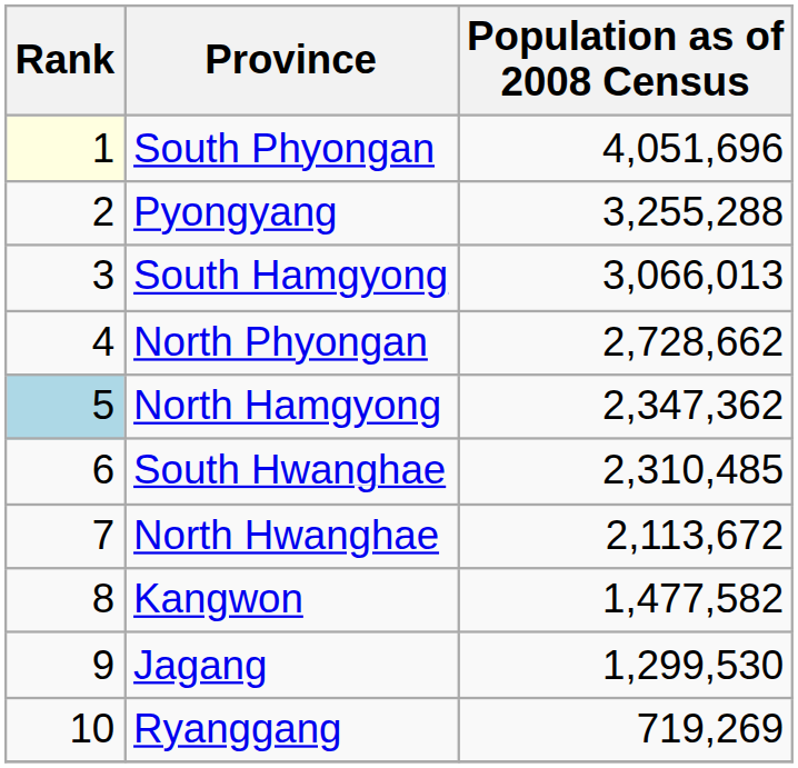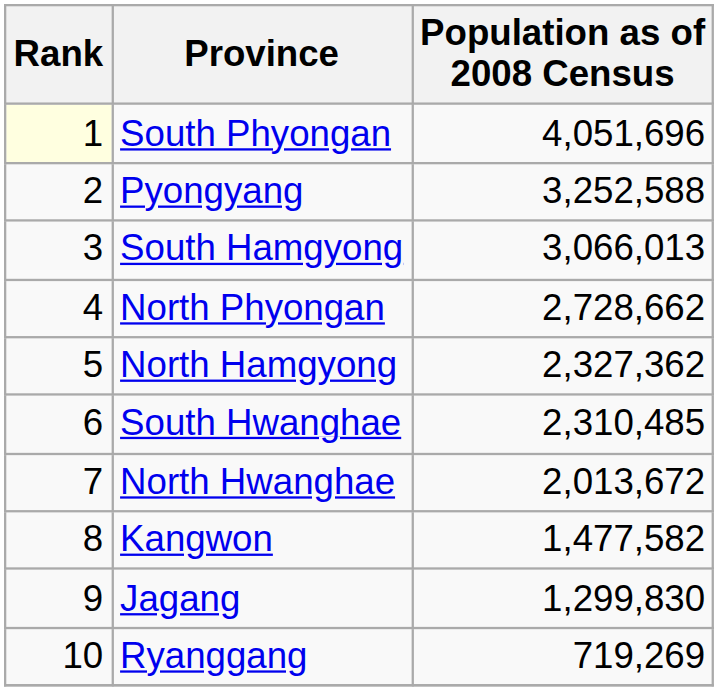 <table class="wikitable sortable" style="text-align: right;">
 <tr>
 <th>Rank</th>
 <th>Province</th>
 <th>Population as of<br>2008 Census</th>
 </tr>
 <tr>
 <td style="background: lightyellow;">1</td>
 <td style="text-align: left;"><a href='#'>South Phyongan</a></td>
 <td>4,051,696</td>
 </tr>
 <tr>
 <td>2</td>
 <td style="text-align: left;"><a href='#'>Pyongyang</a></td>
-<td>3,255,288</td>
+<td>3,252,588</td>
 </tr>
 <tr>
 <td>3</td>
 <td style="text-align: left;"><a href='#'>South Hamgyong</a></td>
 <td>3,066,013</td>
 </tr>
 <tr>
 <td>4</td>
 <td style="text-align: left;"><a href='#'>North Phyongan</a></td>
 <td>2,728,662</td>
 </tr>
 <tr>
-<td style="background: lightblue;">5</td>
+<td>5</td>
 <td style="text-align: left;"><a href='#'>North Hamgyong</a></td>
-<td>2,347,362</td>
+<td>2,327,362</td>
 </tr>
 <tr>
 <td>6</td>
 <td style="text-align: left;"><a href='#'>South Hwanghae</a></td>
 <td>2,310,485</td>
 </tr>
 <tr>
 <td>7</td>
 <td style="text-align: left;"><a href='#'>North Hwanghae</a></td>
-<td>2,113,672</td>
+<td>2,013,672</td>
 </tr>
 <tr>
 <td>8</td>
 <td style="text-align: left;"><a href='#'>Kangwon</a></td>
 <td>1,477,582</td>
 </tr>
 <tr>
 <td>9</td>
 <td style="text-align: left;"><a href='#'>Jagang</a></td>
-<td>1,299,530</td>
+<td>1,299,830</td>
 </tr>
 <tr>
 <td>10</td>
 <td style="text-align: left;"><a href='#'>Ryanggang</a></td>
 <td>719,269</td>
 </tr>
 <tr>
 </tr>
 </table>
